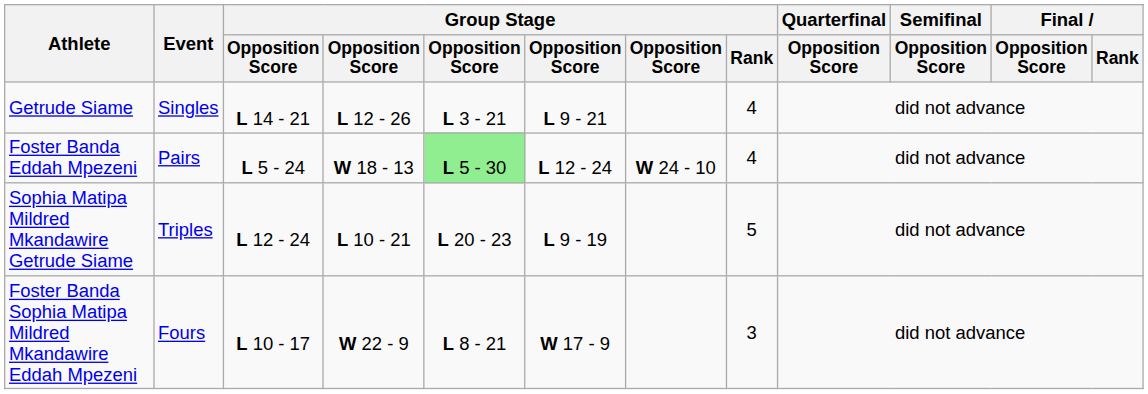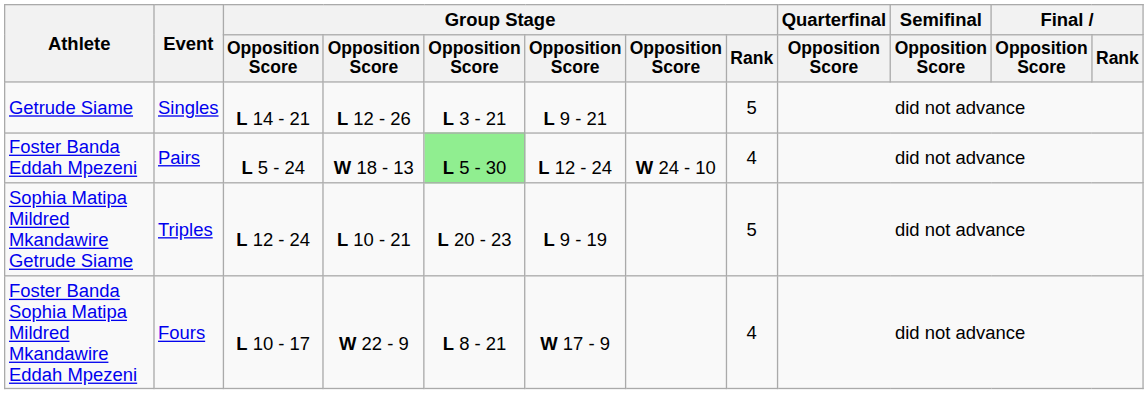 <table class="wikitable" style="font-size:88%">
 <tr>
 <th rowspan=2>Athlete</th>
 <th rowspan=2>Event</th>
 <th colspan=6>Group Stage</th>
 <th>Quarterfinal</th>
 <th>Semifinal</th>
 <th colspan=2>Final / </th>
 </tr>
 <tr style="font-size:95%">
 <th>Opposition<br>Score</th>
 <th>Opposition<br>Score</th>
 <th>Opposition<br>Score</th>
 <th>Opposition<br>Score</th>
 <th>Opposition<br>Score</th>
 <th>Rank</th>
 <th>Opposition<br>Score</th>
 <th>Opposition<br>Score</th>
 <th>Opposition<br>Score</th>
 <th>Rank</th>
 </tr>
 <tr align=center>
 <td align=left><a href='#'>Getrude Siame</a></td>
 <td align=left><a href='#'>Singles</a></td>
 <td><br><strong>L</strong> 14 - 21</td>
 <td><br><strong>L</strong> 12 - 26</td>
 <td><br><strong>L</strong> 3 - 21</td>
 <td><br><strong>L</strong> 9 - 21</td>
 <td></td>
-<td>4</td>
+<td>5</td>
 <td colspan=4>did not advance</td>
 </tr>
 <tr align=center>
 <td align=left><a href='#'>Foster Banda</a><br><a href='#'>Eddah Mpezeni</a></td>
 <td align=left><a href='#'>Pairs</a></td>
 <td><br><strong>L</strong> 5 - 24</td>
 <td><br><strong>W</strong> 18 - 13</td>
 <td style="background: lightgreen;"><br><strong>L</strong> 5 - 30</td>
 <td><br><strong>L</strong> 12 - 24</td>
 <td><br><strong>W</strong> 24 - 10</td>
 <td>4</td>
 <td colspan=4>did not advance</td>
 </tr>
 <tr align=center>
 <td align=left><a href='#'>Sophia Matipa</a><br><a href='#'>Mildred Mkandawire</a><br><a href='#'>Getrude Siame</a></td>
 <td align=left><a href='#'>Triples</a></td>
 <td><br><strong>L</strong> 12 - 24</td>
 <td><br><strong>L</strong> 10 - 21</td>
 <td><br><strong>L</strong> 20 - 23</td>
 <td><br><strong>L</strong> 9 - 19</td>
 <td></td>
 <td>5</td>
 <td colspan=4>did not advance</td>
 </tr>
 <tr align=center>
 <td align=left><a href='#'>Foster Banda</a><br><a href='#'>Sophia Matipa</a><br><a href='#'>Mildred Mkandawire</a><br><a href='#'>Eddah Mpezeni</a></td>
 <td align=left><a href='#'>Fours</a></td>
 <td><br><strong>L</strong> 10 - 17</td>
 <td><br><strong>W</strong> 22 - 9</td>
 <td><br><strong>L</strong> 8 - 21</td>
 <td><br><strong>W</strong> 17 - 9</td>
 <td></td>
-<td>3</td>
+<td>4</td>
 <td colspan=4>did not advance</td>
 </tr>
 </table>
